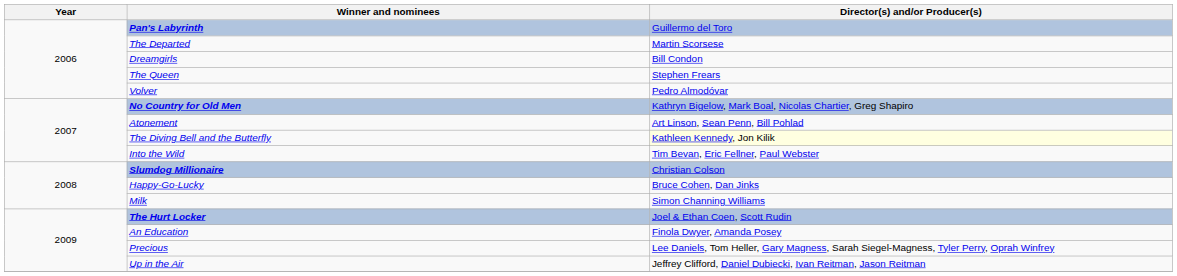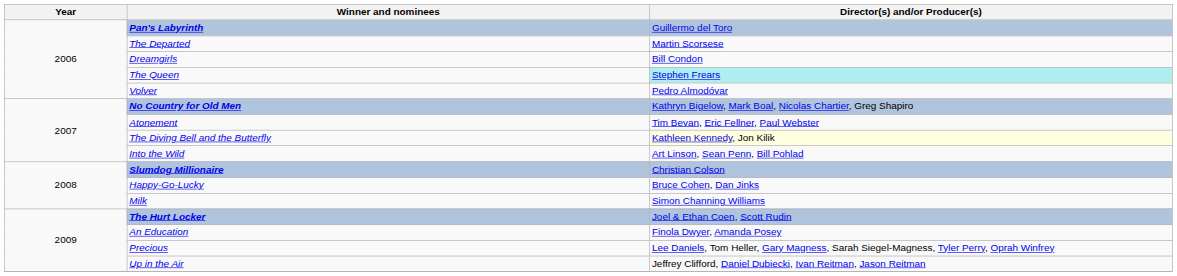 <table class="wikitable" width="95%" cellpadding="5">
 <tr>
 <th width="100"><strong>Year</strong></th>
 <th width="450"><strong>Winner and nominees</strong></th>
 <th width="450"><strong>Director(s) and/or Producer(s)</strong></th>
 </tr>
 <tr>
 <td rowspan="5" style="text-align:center;">2006</td>
 <td style="background:#B0C4DE;"><strong><em><a href='#'>Pan's Labyrinth</a></em></strong></td>
 <td style="background:#B0C4DE;"><a href='#'>Guillermo del Toro</a></td>
 </tr>
 <tr>
 <td><em><a href='#'>The Departed</a></em></td>
 <td><a href='#'>Martin Scorsese</a></td>
 </tr>
 <tr>
 <td><em><a href='#'>Dreamgirls</a></em></td>
 <td><a href='#'>Bill Condon</a></td>
 </tr>
 <tr>
 <td><em><a href='#'>The Queen</a></em></td>
-<td><a href='#'>Stephen Frears</a></td>
+<td style="background: paleturquoise;"><a href='#'>Stephen Frears</a></td>
 </tr>
 <tr>
 <td><em><a href='#'>Volver</a></em></td>
 <td><a href='#'>Pedro Almodóvar</a></td>
 </tr>
 <tr>
 <td rowspan="4" style="text-align:center;">2007</td>
 <td style="background:#B0C4DE;"><strong><em><a href='#'>No Country for Old Men</a></em></strong></td>
 <td style="background:#B0C4DE;"><a href='#'>Kathryn Bigelow</a>, <a href='#'>Mark Boal</a>, <a href='#'>Nicolas Chartier</a>, Greg Shapiro</td>
 </tr>
 <tr>
 <td><em><a href='#'>Atonement</a></em></td>
-<td><a href='#'>Art Linson</a>, <a href='#'>Sean Penn</a>, <a href='#'>Bill Pohlad</a></td>
+<td><a href='#'>Tim Bevan</a>, <a href='#'>Eric Fellner</a>, <a href='#'>Paul Webster</a></td>
 </tr>
 <tr>
 <td><em><a href='#'>The Diving Bell and the Butterfly</a></em></td>
 <td style="background: lightyellow;"><a href='#'>Kathleen Kennedy</a>, Jon Kilik</td>
 </tr>
 <tr>
 <td><em><a href='#'>Into the Wild</a></em></td>
-<td><a href='#'>Tim Bevan</a>, <a href='#'>Eric Fellner</a>, <a href='#'>Paul Webster</a></td>
+<td><a href='#'>Art Linson</a>, <a href='#'>Sean Penn</a>, <a href='#'>Bill Pohlad</a></td>
 </tr>
 <tr>
 <td rowspan="3" style="text-align:center;">2008</td>
 <td style="background:#B0C4DE;"><strong><em><a href='#'>Slumdog Millionaire</a></em></strong></td>
 <td style="background:#B0C4DE;"><a href='#'>Christian Colson</a></td>
 </tr>
 <tr>
 <td><em><a href='#'>Happy-Go-Lucky</a></em></td>
 <td><a href='#'>Bruce Cohen</a>, <a href='#'>Dan Jinks</a></td>
 </tr>
 <tr>
 <td><em><a href='#'>Milk</a></em></td>
 <td><a href='#'>Simon Channing Williams</a></td>
 </tr>
 <tr>
 <td rowspan="4" style="text-align:center;">2009</td>
 <td style="background:#B0C4DE;"><strong><em><a href='#'>The Hurt Locker</a></em></strong></td>
 <td style="background:#B0C4DE;"><a href='#'>Joel & Ethan Coen</a>, <a href='#'>Scott Rudin</a></td>
 </tr>
 <tr>
 <td><em><a href='#'>An Education</a></em></td>
 <td><a href='#'>Finola Dwyer</a>, <a href='#'>Amanda Posey</a></td>
 </tr>
 <tr>
 <td><em><a href='#'>Precious</a></em></td>
 <td><a href='#'>Lee Daniels</a>, Tom Heller, <a href='#'>Gary Magness</a>, Sarah Siegel-Magness, <a href='#'>Tyler Perry</a>, <a href='#'>Oprah Winfrey</a></td>
 </tr>
 <tr>
 <td><em><a href='#'>Up in the Air</a></em></td>
 <td>Jeffrey Clifford, <a href='#'>Daniel Dubiecki</a>, <a href='#'>Ivan Reitman</a>, <a href='#'>Jason Reitman</a></td>
 </tr>
 <tr>
 </tr>
 </table>
